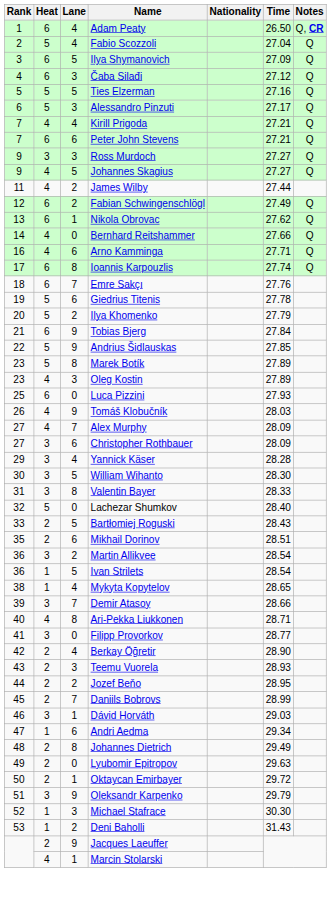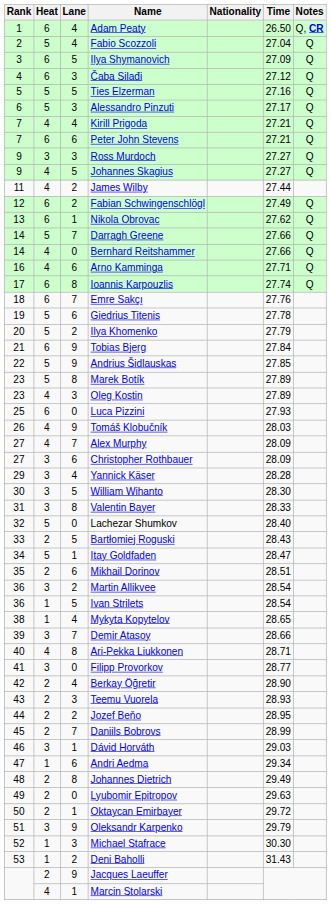 <table class="wikitable sortable" style="text-align:center">
 <tr>
 <th>Rank</th>
 <th>Heat</th>
 <th>Lane</th>
 <th>Name</th>
 <th>Nationality</th>
 <th>Time</th>
 <th>Notes</th>
 </tr>
 <tr bgcolor=ccffcc>
 <td>1</td>
 <td>6</td>
 <td>4</td>
 <td align=left><a href='#'>Adam Peaty</a></td>
 <td align=left></td>
 <td>26.50</td>
 <td>Q, <strong><a href='#'>CR</a></strong></td>
 </tr>
 <tr bgcolor=ccffcc>
 <td>2</td>
 <td>5</td>
 <td>4</td>
 <td align=left><a href='#'>Fabio Scozzoli</a></td>
 <td align=left></td>
 <td>27.04</td>
 <td>Q</td>
 </tr>
 <tr bgcolor=ccffcc>
 <td>3</td>
 <td>6</td>
 <td>5</td>
 <td align=left><a href='#'>Ilya Shymanovich</a></td>
 <td align=left></td>
 <td>27.09</td>
 <td>Q</td>
 </tr>
 <tr bgcolor=ccffcc>
 <td>4</td>
 <td>6</td>
 <td>3</td>
 <td align=left><a href='#'>Čaba Silađi</a></td>
 <td align=left></td>
 <td>27.12</td>
 <td>Q</td>
 </tr>
 <tr bgcolor=ccffcc>
 <td>5</td>
 <td>5</td>
 <td>5</td>
 <td align=left><a href='#'>Ties Elzerman</a></td>
 <td align=left></td>
 <td>27.16</td>
 <td>Q</td>
 </tr>
 <tr bgcolor=ccffcc>
 <td>6</td>
 <td>5</td>
 <td>3</td>
 <td align=left><a href='#'>Alessandro Pinzuti</a></td>
 <td align=left></td>
 <td>27.17</td>
 <td>Q</td>
 </tr>
 <tr bgcolor=ccffcc>
 <td>7</td>
 <td>4</td>
 <td>4</td>
 <td align=left><a href='#'>Kirill Prigoda</a></td>
 <td align=left></td>
 <td>27.21</td>
 <td>Q</td>
 </tr>
 <tr bgcolor=ccffcc>
 <td>7</td>
 <td>6</td>
 <td>6</td>
 <td align=left><a href='#'>Peter John Stevens</a></td>
 <td align=left></td>
 <td>27.21</td>
 <td>Q</td>
 </tr>
 <tr bgcolor=ccffcc>
 <td>9</td>
 <td>3</td>
 <td>3</td>
 <td align=left><a href='#'>Ross Murdoch</a></td>
 <td align=left></td>
 <td>27.27</td>
 <td>Q</td>
 </tr>
 <tr bgcolor=ccffcc>
 <td>9</td>
 <td>4</td>
 <td>5</td>
 <td align=left><a href='#'>Johannes Skagius</a></td>
 <td align=left></td>
 <td>27.27</td>
 <td>Q</td>
 </tr>
 <tr>
 <td>11</td>
 <td>4</td>
 <td>2</td>
 <td align=left><a href='#'>James Wilby</a></td>
 <td align=left></td>
 <td>27.44</td>
 <td></td>
 </tr>
 <tr bgcolor=ccffcc>
 <td>12</td>
 <td>6</td>
 <td>2</td>
 <td align=left><a href='#'>Fabian Schwingenschlögl</a></td>
 <td align=left></td>
 <td>27.49</td>
 <td>Q</td>
 </tr>
 <tr bgcolor=ccffcc>
 <td>13</td>
 <td>6</td>
 <td>1</td>
 <td align=left><a href='#'>Nikola Obrovac</a></td>
 <td align=left></td>
 <td>27.62</td>
+<td>Q</td>
+</tr>
+<tr bgcolor=ccffcc>
+<td>14</td>
+<td>5</td>
+<td>7</td>
+<td align=left><a href='#'>Darragh Greene</a></td>
+<td align=left></td>
+<td>27.66</td>
 <td>Q</td>
 </tr>
 <tr bgcolor=ccffcc>
 <td>14</td>
 <td>4</td>
 <td>0</td>
 <td align=left><a href='#'>Bernhard Reitshammer</a></td>
 <td align=left></td>
 <td>27.66</td>
 <td>Q</td>
 </tr>
 <tr bgcolor=ccffcc>
 <td>16</td>
 <td>4</td>
 <td>6</td>
 <td align=left><a href='#'>Arno Kamminga</a></td>
 <td align=left></td>
 <td>27.71</td>
 <td>Q</td>
 </tr>
 <tr bgcolor=ccffcc>
 <td>17</td>
 <td>6</td>
 <td>8</td>
 <td align=left><a href='#'>Ioannis Karpouzlis</a></td>
 <td align=left></td>
 <td>27.74</td>
 <td>Q</td>
 </tr>
 <tr>
 <td>18</td>
 <td>6</td>
 <td>7</td>
 <td align=left><a href='#'>Emre Sakçı</a></td>
 <td align=left></td>
 <td>27.76</td>
 <td></td>
 </tr>
 <tr>
 <td>19</td>
 <td>5</td>
 <td>6</td>
 <td align=left><a href='#'>Giedrius Titenis</a></td>
 <td align=left></td>
 <td>27.78</td>
 <td></td>
 </tr>
 <tr>
 <td>20</td>
 <td>5</td>
 <td>2</td>
 <td align=left><a href='#'>Ilya Khomenko</a></td>
 <td align=left></td>
 <td>27.79</td>
 <td></td>
 </tr>
 <tr>
 <td>21</td>
 <td>6</td>
 <td>9</td>
 <td align=left><a href='#'>Tobias Bjerg</a></td>
 <td align=left></td>
 <td>27.84</td>
 <td></td>
 </tr>
 <tr>
 <td>22</td>
 <td>5</td>
 <td>9</td>
 <td align=left><a href='#'>Andrius Šidlauskas</a></td>
 <td align=left></td>
 <td>27.85</td>
 <td></td>
 </tr>
 <tr>
 <td>23</td>
 <td>5</td>
 <td>8</td>
 <td align=left><a href='#'>Marek Botík</a></td>
 <td align=left></td>
 <td>27.89</td>
 <td></td>
 </tr>
 <tr>
 <td>23</td>
 <td>4</td>
 <td>3</td>
 <td align=left><a href='#'>Oleg Kostin</a></td>
 <td align=left></td>
 <td>27.89</td>
 <td></td>
 </tr>
 <tr>
 <td>25</td>
 <td>6</td>
 <td>0</td>
 <td align=left><a href='#'>Luca Pizzini</a></td>
 <td align=left></td>
 <td>27.93</td>
 <td></td>
 </tr>
 <tr>
 <td>26</td>
 <td>4</td>
 <td>9</td>
 <td align=left><a href='#'>Tomáš Klobučník</a></td>
 <td align=left></td>
 <td>28.03</td>
 <td></td>
 </tr>
 <tr>
 <td>27</td>
 <td>4</td>
 <td>7</td>
 <td align=left><a href='#'>Alex Murphy</a></td>
 <td align=left></td>
 <td>28.09</td>
 <td></td>
 </tr>
 <tr>
 <td>27</td>
 <td>3</td>
 <td>6</td>
 <td align=left><a href='#'>Christopher Rothbauer</a></td>
 <td align=left></td>
 <td>28.09</td>
 <td></td>
 </tr>
 <tr>
 <td>29</td>
 <td>3</td>
 <td>4</td>
 <td align=left><a href='#'>Yannick Käser</a></td>
 <td align=left></td>
 <td>28.28</td>
 <td></td>
 </tr>
 <tr>
 <td>30</td>
 <td>3</td>
 <td>5</td>
 <td align=left><a href='#'>William Wihanto</a></td>
 <td align=left></td>
 <td>28.30</td>
 <td></td>
 </tr>
 <tr>
 <td>31</td>
 <td>3</td>
 <td>8</td>
 <td align=left><a href='#'>Valentin Bayer</a></td>
 <td align=left></td>
 <td>28.33</td>
 <td></td>
 </tr>
 <tr>
 <td>32</td>
 <td>5</td>
 <td>0</td>
 <td align=left>Lachezar Shumkov</td>
 <td align=left></td>
 <td>28.40</td>
 <td></td>
 </tr>
 <tr>
 <td>33</td>
 <td>2</td>
 <td>5</td>
 <td align=left><a href='#'>Bartłomiej Roguski</a></td>
 <td align=left></td>
 <td>28.43</td>
+<td></td>
+</tr>
+<tr>
+<td>34</td>
+<td>5</td>
+<td>1</td>
+<td align=left><a href='#'>Itay Goldfaden</a></td>
+<td align=left></td>
+<td>28.47</td>
 <td></td>
 </tr>
 <tr>
 <td>35</td>
 <td>2</td>
 <td>6</td>
 <td align=left><a href='#'>Mikhail Dorinov</a></td>
 <td align=left></td>
 <td>28.51</td>
 <td></td>
 </tr>
 <tr>
 <td>36</td>
 <td>3</td>
 <td>2</td>
 <td align=left><a href='#'>Martin Allikvee</a></td>
 <td align=left></td>
 <td>28.54</td>
 <td></td>
 </tr>
 <tr>
 <td>36</td>
 <td>1</td>
 <td>5</td>
 <td align=left><a href='#'>Ivan Strilets</a></td>
 <td align=left></td>
 <td>28.54</td>
 <td></td>
 </tr>
 <tr>
 <td>38</td>
 <td>1</td>
 <td>4</td>
 <td align=left><a href='#'>Mykyta Kopytelov</a></td>
 <td align=left></td>
 <td>28.65</td>
 <td></td>
 </tr>
 <tr>
 <td>39</td>
 <td>3</td>
 <td>7</td>
 <td align=left><a href='#'>Demir Atasoy</a></td>
 <td align=left></td>
 <td>28.66</td>
 <td></td>
 </tr>
 <tr>
 <td>40</td>
 <td>4</td>
 <td>8</td>
 <td align=left><a href='#'>Ari-Pekka Liukkonen</a></td>
 <td align=left></td>
 <td>28.71</td>
 <td></td>
 </tr>
 <tr>
 <td>41</td>
 <td>3</td>
 <td>0</td>
 <td align=left><a href='#'>Filipp Provorkov</a></td>
 <td align=left></td>
 <td>28.77</td>
 <td></td>
 </tr>
 <tr>
 <td>42</td>
 <td>2</td>
 <td>4</td>
 <td align=left><a href='#'>Berkay Öğretir</a></td>
 <td align=left></td>
 <td>28.90</td>
 <td></td>
 </tr>
 <tr>
 <td>43</td>
 <td>2</td>
 <td>3</td>
 <td align=left><a href='#'>Teemu Vuorela</a></td>
 <td align=left></td>
 <td>28.93</td>
 <td></td>
 </tr>
 <tr>
 <td>44</td>
 <td>2</td>
 <td>2</td>
 <td align=left><a href='#'>Jozef Beňo</a></td>
 <td align=left></td>
 <td>28.95</td>
 <td></td>
 </tr>
 <tr>
 <td>45</td>
 <td>2</td>
 <td>7</td>
 <td align=left><a href='#'>Daniils Bobrovs</a></td>
 <td align=left></td>
 <td>28.99</td>
 <td></td>
 </tr>
 <tr>
 <td>46</td>
 <td>3</td>
 <td>1</td>
 <td align=left><a href='#'>Dávid Horváth</a></td>
 <td align=left></td>
 <td>29.03</td>
 <td></td>
 </tr>
 <tr>
 <td>47</td>
 <td>1</td>
 <td>6</td>
 <td align=left><a href='#'>Andri Aedma</a></td>
 <td align=left></td>
 <td>29.34</td>
 <td></td>
 </tr>
 <tr>
 <td>48</td>
 <td>2</td>
 <td>8</td>
 <td align=left><a href='#'>Johannes Dietrich</a></td>
 <td align=left></td>
 <td>29.49</td>
 <td></td>
 </tr>
 <tr>
 <td>49</td>
 <td>2</td>
 <td>0</td>
 <td align=left><a href='#'>Lyubomir Epitropov</a></td>
 <td align=left></td>
 <td>29.63</td>
 <td></td>
 </tr>
 <tr>
 <td>50</td>
 <td>2</td>
 <td>1</td>
 <td align=left><a href='#'>Oktaycan Emirbayer</a></td>
 <td align=left></td>
 <td>29.72</td>
 <td></td>
 </tr>
 <tr>
 <td>51</td>
 <td>3</td>
 <td>9</td>
 <td align=left><a href='#'>Oleksandr Karpenko</a></td>
 <td align=left></td>
 <td>29.79</td>
 <td></td>
 </tr>
 <tr>
 <td>52</td>
 <td>1</td>
 <td>3</td>
 <td align=left><a href='#'>Michael Stafrace</a></td>
 <td align=left></td>
 <td>30.30</td>
 <td></td>
 </tr>
 <tr>
 <td>53</td>
 <td>1</td>
 <td>2</td>
 <td align=left><a href='#'>Deni Baholli</a></td>
 <td align=left></td>
 <td>31.43</td>
 <td></td>
 </tr>
 <tr>
 <td rowspan=2></td>
 <td>2</td>
 <td>9</td>
 <td align=left><a href='#'>Jacques Laeuffer</a></td>
 <td align=left></td>
 <td colspan=2 rowspan=2></td>
 </tr>
 <tr>
 <td>4</td>
 <td>1</td>
 <td align=left><a href='#'>Marcin Stolarski</a></td>
 <td align=left></td>
 </tr>
 </table>
